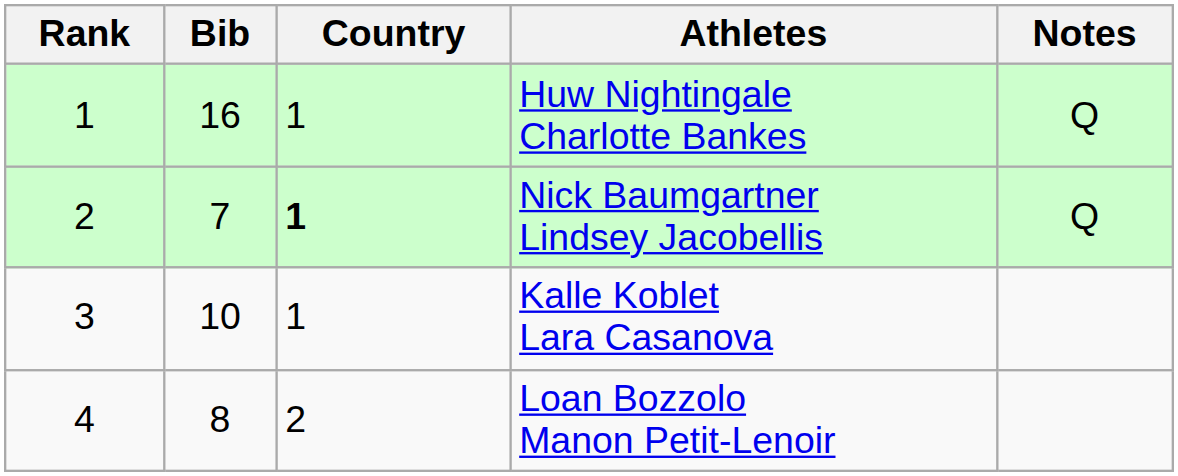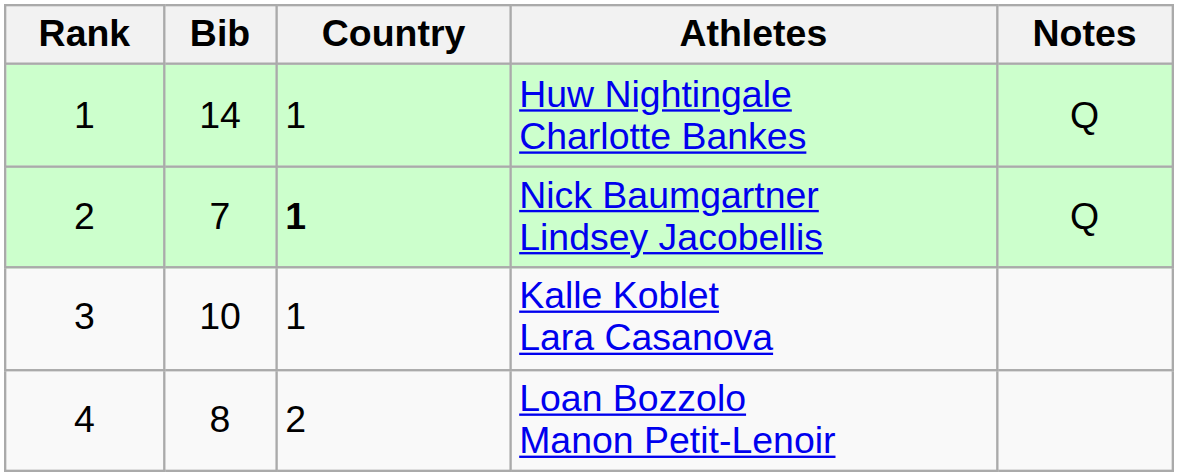 <table class="wikitable" style="text-align:center; width:500px">
 <tr>
 <th>Rank</th>
 <th>Bib</th>
 <th>Country</th>
 <th>Athletes</th>
 <th>Notes</th>
 </tr>
 <tr bgcolor=ccffcc>
 <td>1</td>
-<td>16</td>
+<td>14</td>
 <td align=left> 1</td>
 <td align=left><a href='#'>Huw Nightingale</a><br><a href='#'>Charlotte Bankes</a></td>
 <td>Q</td>
 </tr>
 <tr bgcolor=ccffcc>
 <td>2</td>
 <td>7</td>
 <td align=left><strong> 1</strong></td>
 <td align=left><a href='#'>Nick Baumgartner</a><br><a href='#'>Lindsey Jacobellis</a></td>
 <td>Q</td>
 </tr>
 <tr>
 <td>3</td>
 <td>10</td>
 <td align=left> 1</td>
 <td align=left><a href='#'>Kalle Koblet</a><br><a href='#'>Lara Casanova</a></td>
 <td></td>
 </tr>
 <tr>
 <td>4</td>
 <td>8</td>
 <td align=left> 2</td>
 <td align=left><a href='#'>Loan Bozzolo</a><br><a href='#'>Manon Petit-Lenoir</a></td>
 <td></td>
 </tr>
 </table>
